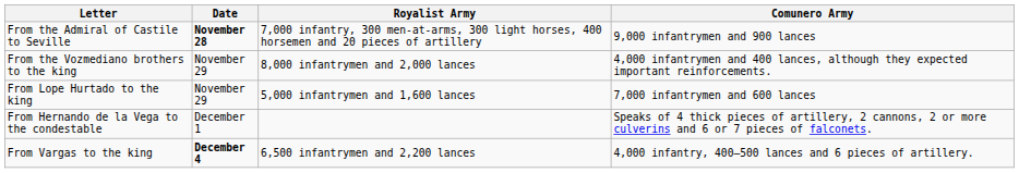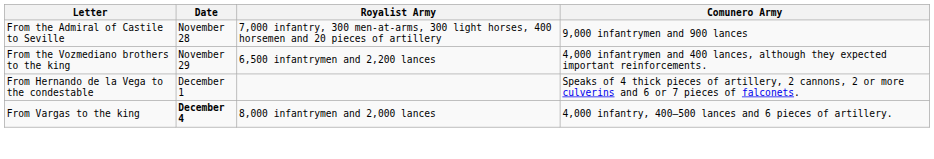 <table class="wikitable">
 <tr>
 <th>Letter</th>
 <th>Date</th>
 <th>Royalist Army</th>
 <th>Comunero Army</th>
 </tr>
 <tr>
 <td>From the Admiral of Castile to Seville</td>
-<td><strong>November 28</strong></td>
+<td>November 28</td>
 <td>7,000 infantry, 300 men-at-arms, 300 light horses, 400 horsemen and 20 pieces of artillery</td>
 <td>9,000 infantrymen and 900 lances</td>
 </tr>
 <tr>
 <td>From the Vozmediano brothers to the king</td>
 <td>November 29</td>
-<td>8,000 infantrymen and 2,000 lances</td>
+<td>6,500 infantrymen and 2,200 lances</td>
 <td>4,000 infantrymen and 400 lances, although they expected important reinforcements.</td>
-</tr>
-<tr>
-<td>From Lope Hurtado to the king</td>
-<td>November 29</td>
-<td>5,000 infantrymen and 1,600 lances</td>
-<td>7,000 infantrymen and 600 lances</td>
 </tr>
 <tr>
 <td>From Hernando de la Vega to the condestable</td>
 <td>December 1</td>
 <td></td>
 <td>Speaks of 4 thick pieces of artillery, 2 cannons, 2 or more <a href='#'>culverins</a> and 6 or 7 pieces of <a href='#'>falconets</a>.</td>
 </tr>
 <tr>
 <td>From Vargas to the king</td>
 <td><strong>December 4</strong></td>
-<td>6,500 infantrymen and 2,200 lances</td>
+<td>8,000 infantrymen and 2,000 lances</td>
 <td>4,000 infantry, 400–500 lances and 6 pieces of artillery.</td>
 </tr>
 </table>
